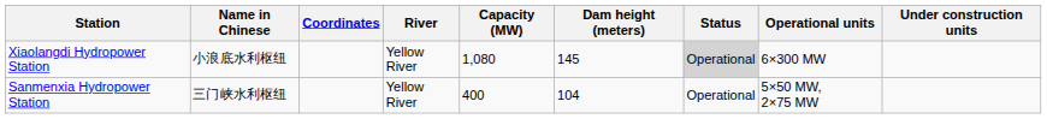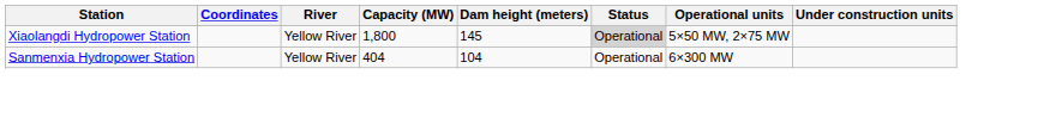 <table class="wikitable sortable">
 <tr>
 <th>Station</th>
-<th>Name in Chinese</th>
 <th><a href='#'>Coordinates</a></th>
 <th>River</th>
 <th>Capacity (MW)</th>
 <th>Dam height (meters)</th>
 <th>Status</th>
 <th>Operational units</th>
 <th>Under construction units</th>
 </tr>
 <tr>
 <td><a href='#'>Xiaolangdi Hydropower Station</a></td>
-<td>小浪底水利枢纽</td>
 <td></td>
 <td>Yellow River</td>
-<td>1,080</td>
+<td>1,800</td>
 <td>145</td>
 <td style="background: lightgrey;">Operational</td>
-<td>6×300 MW</td>
+<td>5×50 MW, 2×75 MW</td>
 <td></td>
 </tr>
 <tr>
 <td><a href='#'>Sanmenxia Hydropower Station</a></td>
-<td>三门峡水利枢纽</td>
 <td></td>
 <td>Yellow River</td>
-<td>400</td>
+<td>404</td>
 <td>104</td>
 <td>Operational</td>
-<td>5×50 MW, 2×75 MW</td>
+<td>6×300 MW</td>
 <td></td>
 </tr>
 </table>
